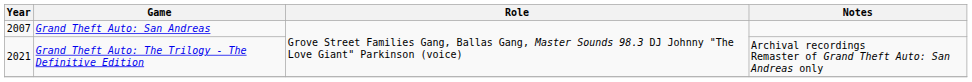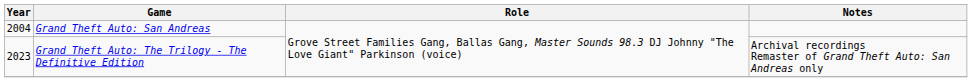 <table class="wikitable sortable">
 <tr>
 <th>Year</th>
 <th>Game</th>
 <th>Role</th>
 <th>Notes</th>
 </tr>
 <tr>
-<td>2007</td>
+<td>2004</td>
 <td><em><a href='#'>Grand Theft Auto: San Andreas</a></em></td>
 <td rowspan="2">Grove Street Families Gang, Ballas Gang, <em>Master Sounds 98.3</em> DJ Johnny "The Love Giant" Parkinson (voice)</td>
 <td></td>
 </tr>
 <tr>
-<td>2021</td>
+<td>2023</td>
 <td><em><a href='#'>Grand Theft Auto: The Trilogy - The Definitive Edition</a></em></td>
 <td>Archival recordings<br>Remaster of <em>Grand Theft Auto: San Andreas</em> only</td>
 </tr>
 <tr>
 </tr>
 </table>
